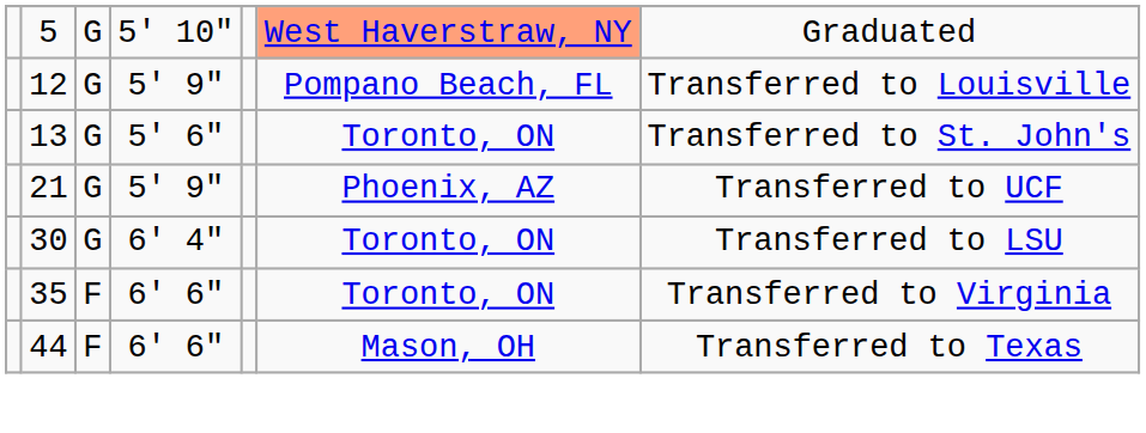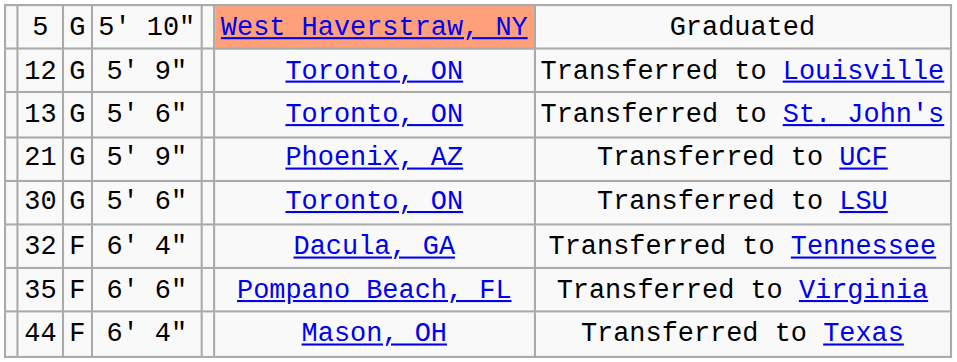 <table class="wikitable sortable" border="1" style="text-align: center;">
 <tr align=center>
 </tr>
 <tr>
 <td></td>
 <td>5</td>
 <td>G</td>
 <td>5' 10"</td>
 <td></td>
 <td style="background: lightsalmon;"><a href='#'>West Haverstraw, NY</a></td>
 <td>Graduated</td>
 </tr>
 <tr>
 <td></td>
 <td>12</td>
 <td>G</td>
 <td>5' 9"</td>
 <td></td>
-<td><a href='#'>Pompano Beach, FL</a></td>
+<td><a href='#'>Toronto, ON</a></td>
 <td>Transferred to <a href='#'>Louisville</a></td>
 </tr>
 <tr>
 <td></td>
 <td>13</td>
 <td>G</td>
 <td>5' 6"</td>
 <td></td>
 <td><a href='#'>Toronto, ON</a></td>
 <td>Transferred to <a href='#'>St. John's</a></td>
 </tr>
 <tr>
 <td></td>
 <td>21</td>
 <td>G</td>
 <td>5' 9"</td>
 <td></td>
 <td><a href='#'>Phoenix, AZ</a></td>
 <td>Transferred to <a href='#'>UCF</a></td>
 </tr>
 <tr>
 <td></td>
 <td>30</td>
 <td>G</td>
-<td>6' 4"</td>
+<td>5' 6"</td>
 <td></td>
 <td><a href='#'>Toronto, ON</a></td>
 <td>Transferred to <a href='#'>LSU</a></td>
+</tr>
+<tr>
+<td></td>
+<td>32</td>
+<td>F</td>
+<td>6' 4"</td>
+<td></td>
+<td><a href='#'>Dacula, GA</a></td>
+<td>Transferred to <a href='#'>Tennessee</a></td>
 </tr>
 <tr>
 <td></td>
 <td>35</td>
 <td>F</td>
 <td>6' 6"</td>
 <td></td>
-<td><a href='#'>Toronto, ON</a></td>
+<td><a href='#'>Pompano Beach, FL</a></td>
 <td>Transferred to <a href='#'>Virginia</a></td>
 </tr>
 <tr>
 <td></td>
 <td>44</td>
 <td>F</td>
-<td>6' 6"</td>
+<td>6' 4"</td>
 <td></td>
 <td><a href='#'>Mason, OH</a></td>
 <td>Transferred to <a href='#'>Texas</a></td>
 </tr>
 </table>
